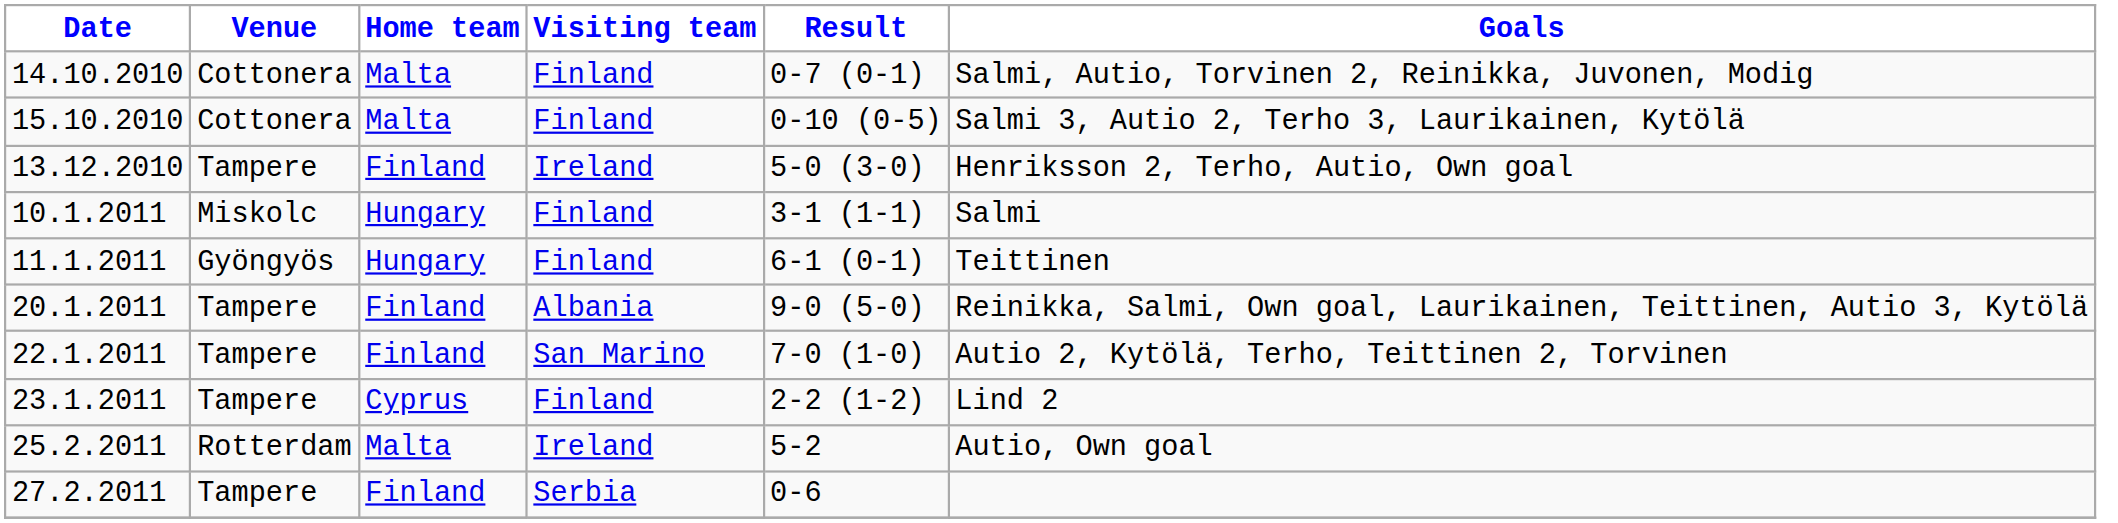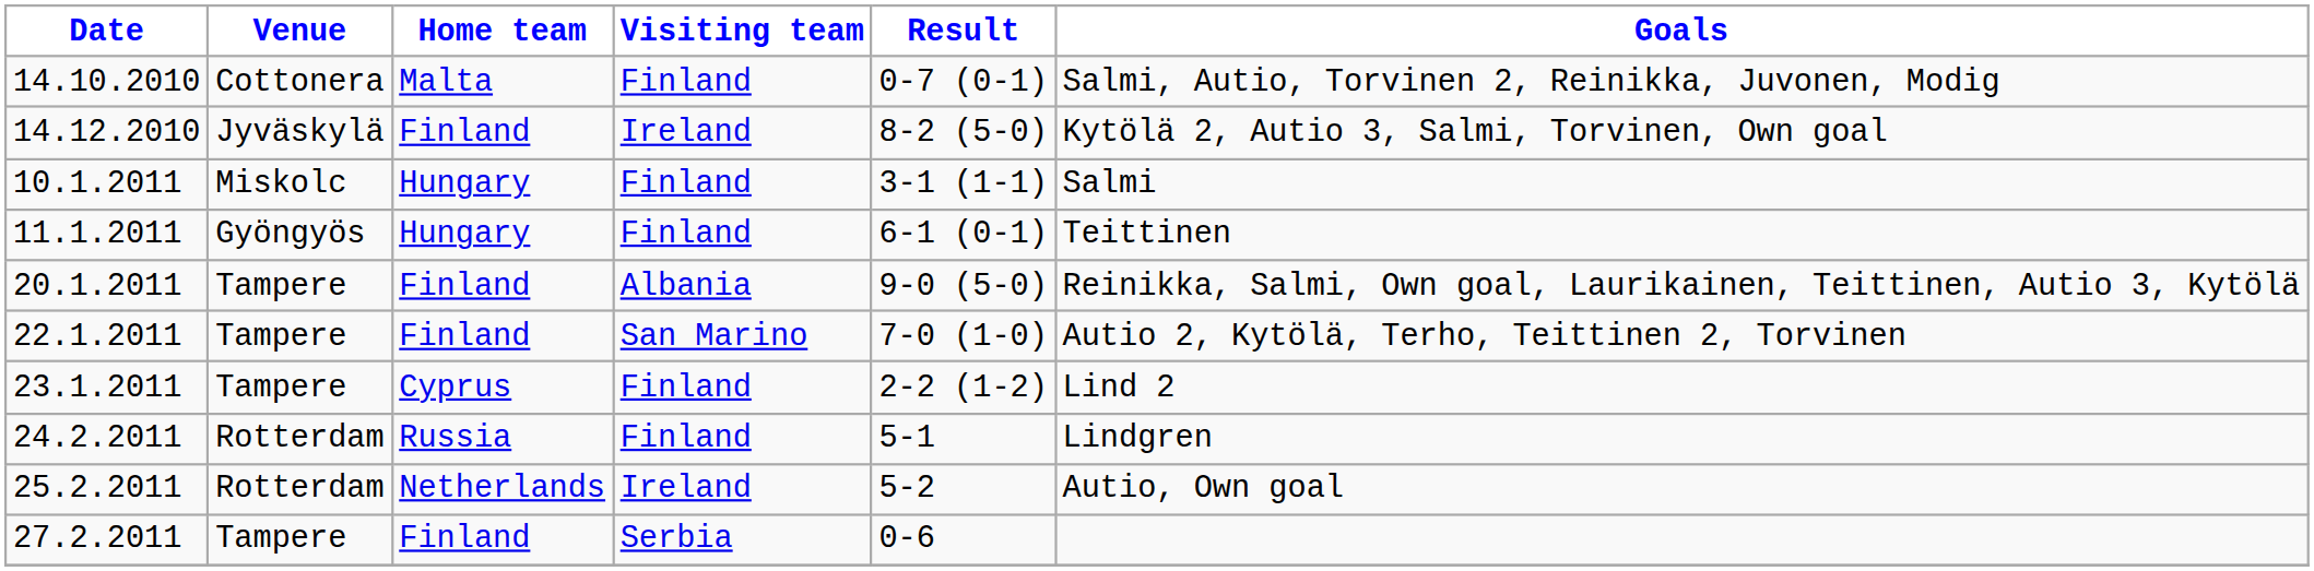 <table class="wikitable" style="margin: 0 0 0 0;">
 <tr>
 <th style="background:white; color:blue;">Date</th>
 <th style="background:white; color:blue;">Venue</th>
 <th style="background:white; color:blue;">Home team</th>
 <th style="background:white; color:blue;">Visiting team</th>
 <th style="background:white; color:blue;">Result</th>
 <th style="background:white; color:blue;">Goals</th>
 </tr>
 <tr ---->
 <td>14.10.2010</td>
 <td>Cottonera</td>
 <td> <a href='#'>Malta</a></td>
 <td> <a href='#'>Finland</a></td>
 <td>0-7 (0-1)</td>
 <td>Salmi, Autio, Torvinen 2, Reinikka, Juvonen, Modig</td>
 </tr>
 <tr ---->
-<td>15.10.2010</td>
-<td>Cottonera</td>
-<td> <a href='#'>Malta</a></td>
-<td> <a href='#'>Finland</a></td>
-<td>0-10 (0-5)</td>
-<td>Salmi 3, Autio 2, Terho 3, Laurikainen, Kytölä</td>
-</tr>
-<tr ---->
-<td>13.12.2010</td>
-<td>Tampere</td>
+<td>14.12.2010</td>
+<td>Jyväskylä</td>
 <td> <a href='#'>Finland</a></td>
 <td> <a href='#'>Ireland</a></td>
-<td>5-0 (3-0)</td>
-<td>Henriksson 2, Terho, Autio, Own goal</td>
+<td>8-2 (5-0)</td>
+<td>Kytölä 2, Autio 3, Salmi, Torvinen, Own goal</td>
 </tr>
 <tr ---->
 <td>10.1.2011</td>
 <td>Miskolc</td>
 <td> <a href='#'>Hungary</a></td>
 <td> <a href='#'>Finland</a></td>
 <td>3-1 (1-1)</td>
 <td>Salmi</td>
 </tr>
 <tr ---->
 <td>11.1.2011</td>
 <td>Gyöngyös</td>
 <td> <a href='#'>Hungary</a></td>
 <td> <a href='#'>Finland</a></td>
 <td>6-1 (0-1)</td>
 <td>Teittinen</td>
 </tr>
 <tr ---->
 <td>20.1.2011</td>
 <td>Tampere</td>
 <td> <a href='#'>Finland</a></td>
 <td> <a href='#'>Albania</a></td>
 <td>9-0 (5-0)</td>
 <td>Reinikka, Salmi, Own goal, Laurikainen, Teittinen, Autio 3, Kytölä</td>
 </tr>
 <tr ---->
 <td>22.1.2011</td>
 <td>Tampere</td>
 <td> <a href='#'>Finland</a></td>
 <td> <a href='#'>San Marino</a></td>
 <td>7-0 (1-0)</td>
 <td>Autio 2, Kytölä, Terho, Teittinen 2, Torvinen</td>
 </tr>
 <tr ---->
 <td>23.1.2011</td>
 <td>Tampere</td>
 <td> <a href='#'>Cyprus</a></td>
 <td> <a href='#'>Finland</a></td>
 <td>2-2 (1-2)</td>
 <td>Lind 2</td>
 </tr>
 <tr ---->
+<td>24.2.2011</td>
+<td>Rotterdam</td>
+<td> <a href='#'>Russia</a></td>
+<td> <a href='#'>Finland</a></td>
+<td>5-1</td>
+<td>Lindgren</td>
+</tr>
+<tr ---->
 <td>25.2.2011</td>
 <td>Rotterdam</td>
-<td> <a href='#'>Malta</a></td>
+<td> <a href='#'>Netherlands</a></td>
 <td> <a href='#'>Ireland</a></td>
 <td>5-2</td>
 <td>Autio, Own goal</td>
 </tr>
 <tr ---->
 <td>27.2.2011</td>
 <td>Tampere</td>
 <td> <a href='#'>Finland</a></td>
 <td> <a href='#'>Serbia</a></td>
 <td>0-6</td>
 <td></td>
 </tr>
 <tr ---->
 </tr>
 </table>
